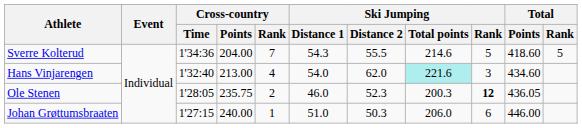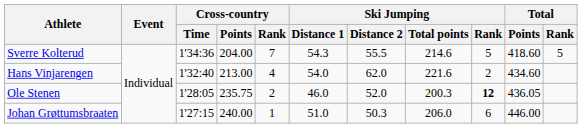 <table class="wikitable" style="font-size:90%">
 <tr>
 <th rowspan="2">Athlete</th>
 <th rowspan="2">Event</th>
 <th colspan="3">Cross-country</th>
 <th colspan="4">Ski Jumping</th>
 <th colspan="2">Total</th>
 </tr>
 <tr>
 <th>Time</th>
 <th>Points</th>
 <th>Rank</th>
 <th>Distance 1</th>
 <th>Distance 2</th>
 <th>Total points</th>
 <th>Rank</th>
 <th>Points</th>
 <th>Rank</th>
 </tr>
 <tr>
 <td><a href='#'>Sverre Kolterud</a></td>
 <td rowspan="4">Individual</td>
 <td align="center">1'34:36</td>
 <td align="center">204.00</td>
 <td align="center">7</td>
 <td align="center">54.3</td>
 <td align="center">55.5</td>
 <td align="center">214.6</td>
 <td align="center">5</td>
 <td align="center">418.60</td>
 <td align="center">5</td>
 </tr>
 <tr>
 <td><a href='#'>Hans Vinjarengen</a></td>
 <td align="center">1'32:40</td>
 <td align="center">213.00</td>
 <td align="center">4</td>
 <td align="center">54.0</td>
 <td align="center">62.0</td>
-<td align="center" style="background: paleturquoise;">221.6</td>
-<td align="center">3</td>
+<td align="center">221.6</td>
+<td align="center">2</td>
 <td align="center">434.60</td>
 <td align="center"></td>
 </tr>
 <tr>
 <td><a href='#'>Ole Stenen</a></td>
 <td align="center">1'28:05</td>
 <td align="center">235.75</td>
 <td align="center">2</td>
 <td align="center">46.0</td>
-<td align="center">52.3</td>
+<td align="center">52.0</td>
 <td align="center">200.3</td>
 <td align="center"><strong>12</strong></td>
 <td align="center">436.05</td>
 <td align="center"></td>
 </tr>
 <tr>
 <td><a href='#'>Johan Grøttumsbraaten</a></td>
 <td align="center">1'27:15</td>
 <td align="center">240.00</td>
 <td align="center">1</td>
 <td align="center">51.0</td>
 <td align="center">50.3</td>
 <td align="center">206.0</td>
 <td align="center">6</td>
 <td align="center">446.00</td>
 <td align="center"></td>
 </tr>
 </table>
